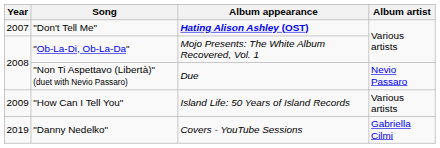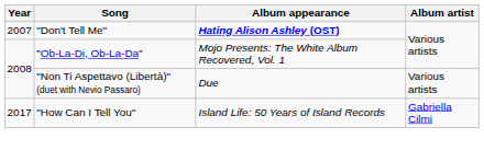 <table class="wikitable">
 <tr>
 <th width="#">Year</th>
 <th width="230">Song</th>
 <th width="300">Album appearance</th>
 <th width="100">Album artist</th>
 </tr>
 <tr>
 <td>2007</td>
 <td>"Don't Tell Me"</td>
 <td><strong><a href='#'><em>Hating Alison Ashley</em> (OST)</a></strong></td>
 <td rowspan="2">Various artists</td>
 </tr>
 <tr>
 <td rowspan="2">2008</td>
 <td>"<a href='#'>Ob-La-Di, Ob-La-Da</a>"</td>
 <td><em>Mojo Presents: The White Album Recovered, Vol. 1</em></td>
 </tr>
 <tr>
 <td>"Non Ti Aspettavo (Libertà)"<br><small>(duet with Nevio Passaro)</small></td>
 <td><em>Due</em></td>
-<td><a href='#'>Nevio Passaro</a></td>
-</tr>
-<tr>
-<td>2009</td>
-<td>"How Can I Tell You"</td>
-<td><em>Island Life: 50 Years of Island Records</em></td>
 <td>Various artists</td>
 </tr>
 <tr>
-<td>2019</td>
-<td>"Danny Nedelko"</td>
-<td><em>Covers - YouTube Sessions</em></td>
+<td>2017</td>
+<td>"How Can I Tell You"</td>
+<td><em>Island Life: 50 Years of Island Records</em></td>
 <td><a href='#'>Gabriella Cilmi</a></td>
 </tr>
 </table>
